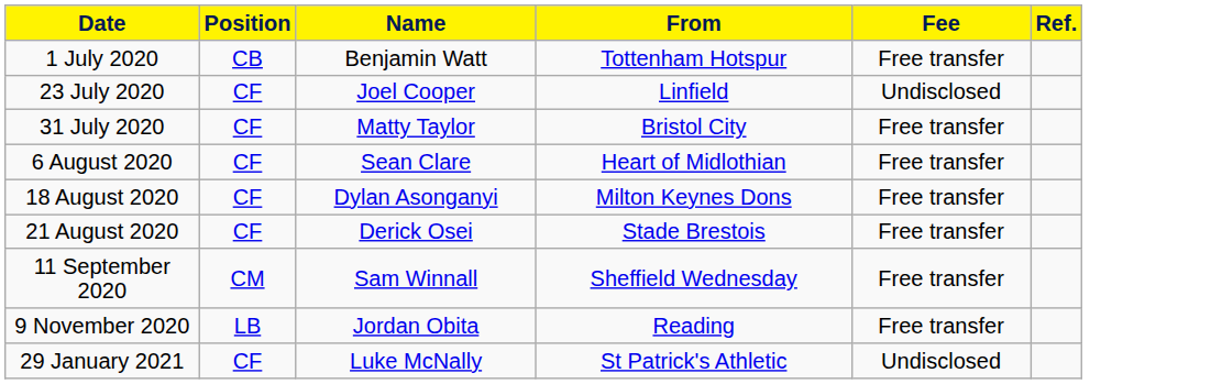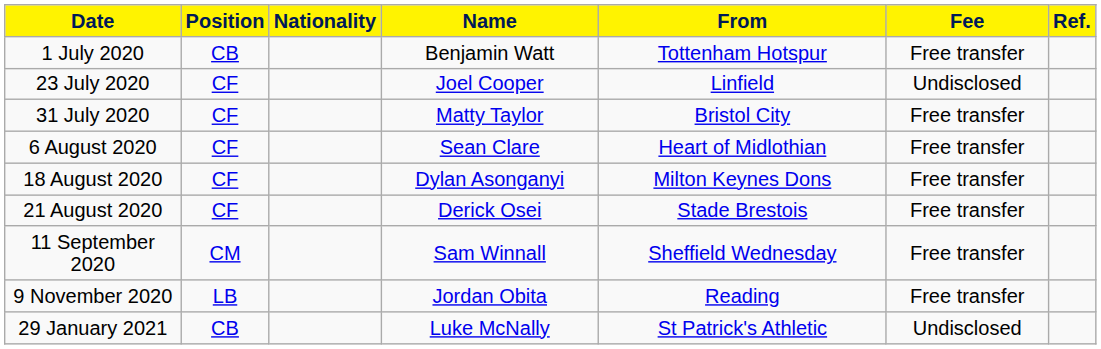 <table class="wikitable"  style="text-align:center; font-size:90%; ">
 <tr>
 <th style="background:#fff300; color:#001958; width:120px;">Date</th>
 <th style="background:#fff300; color:#001958; width:50px;">Position</th>
+<th style="background:#fff300; color:#001958; width:50px;">Nationality</th>
 <th style="background:#fff300; color:#001958; width:150px;">Name</th>
 <th style="background:#fff300; color:#001958; width:200px;">From</th>
 <th style="background:#fff300; color:#001958; width:110px;">Fee</th>
 <th style="background:#fff300; color:#001958; width:25px;">Ref.</th>
 </tr>
 <tr>
 <td>1 July 2020</td>
 <td><a href='#'>CB</a></td>
+<td></td>
 <td>Benjamin Watt</td>
 <td> <a href='#'>Tottenham Hotspur</a></td>
 <td>Free transfer</td>
 <td></td>
 </tr>
 <tr>
 <td>23 July 2020</td>
 <td><a href='#'>CF</a></td>
+<td></td>
 <td><a href='#'>Joel Cooper</a></td>
 <td> <a href='#'>Linfield</a></td>
 <td>Undisclosed</td>
 <td></td>
 </tr>
 <tr>
 <td>31 July 2020</td>
 <td><a href='#'>CF</a></td>
+<td></td>
 <td><a href='#'>Matty Taylor</a></td>
 <td> <a href='#'>Bristol City</a></td>
 <td>Free transfer</td>
 <td></td>
 </tr>
 <tr>
 <td>6 August 2020</td>
 <td><a href='#'>CF</a></td>
+<td></td>
 <td><a href='#'>Sean Clare</a></td>
 <td> <a href='#'>Heart of Midlothian</a></td>
 <td>Free transfer</td>
 <td></td>
 </tr>
 <tr>
 <td>18 August 2020</td>
 <td><a href='#'>CF</a></td>
+<td></td>
 <td><a href='#'>Dylan Asonganyi</a></td>
 <td> <a href='#'>Milton Keynes Dons</a></td>
 <td>Free transfer</td>
 <td></td>
 </tr>
 <tr>
 <td>21 August 2020</td>
 <td><a href='#'>CF</a></td>
+<td></td>
 <td><a href='#'>Derick Osei</a></td>
 <td> <a href='#'>Stade Brestois</a></td>
 <td>Free transfer</td>
 <td></td>
 </tr>
 <tr>
 <td>11 September 2020</td>
 <td><a href='#'>CM</a></td>
+<td></td>
 <td><a href='#'>Sam Winnall</a></td>
 <td> <a href='#'>Sheffield Wednesday</a></td>
 <td>Free transfer</td>
 <td></td>
 </tr>
 <tr>
 <td>9 November 2020</td>
 <td><a href='#'>LB</a></td>
+<td></td>
 <td><a href='#'>Jordan Obita</a></td>
 <td> <a href='#'>Reading</a></td>
 <td>Free transfer</td>
 <td></td>
 </tr>
 <tr>
 <td>29 January 2021</td>
-<td><a href='#'>CF</a></td>
+<td><a href='#'>CB</a></td>
+<td></td>
 <td><a href='#'>Luke McNally</a></td>
 <td> <a href='#'>St Patrick's Athletic</a></td>
 <td>Undisclosed</td>
 <td></td>
 </tr>
 </table>
